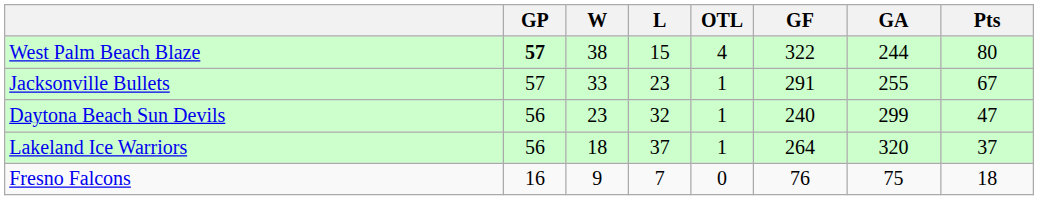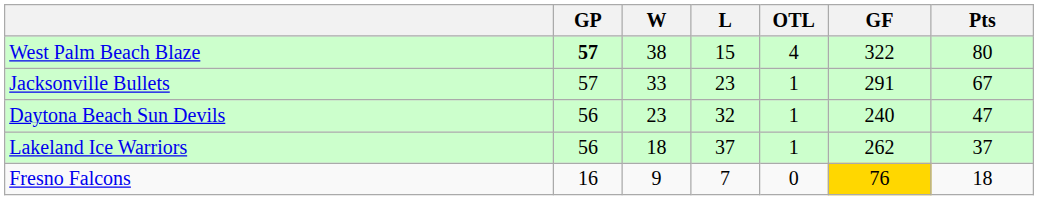 <table class="wikitable">
 <tr>
 <th width="40%"></th>
 <th width="5%">GP</th>
 <th width="5%">W</th>
 <th width="5%">L</th>
 <th width="5%">OTL</th>
 <th width="7.5%">GF</th>
-<th width="7.5%">GA</th>
 <th width="7.5%">Pts</th>
 </tr>
 <tr align="center" bgcolor="#CCFFCC">
 <td align="left"><a href='#'>West Palm Beach Blaze</a></td>
 <td><strong>57</strong></td>
 <td>38</td>
 <td>15</td>
 <td>4</td>
 <td>322</td>
-<td>244</td>
 <td>80</td>
 </tr>
 <tr align="center" bgcolor="#CCFFCC">
 <td align="left"><a href='#'>Jacksonville Bullets</a></td>
 <td>57</td>
 <td>33</td>
 <td>23</td>
 <td>1</td>
 <td>291</td>
-<td>255</td>
 <td>67</td>
 </tr>
 <tr align="center" bgcolor="#CCFFCC">
 <td align="left"><a href='#'>Daytona Beach Sun Devils</a></td>
 <td>56</td>
 <td>23</td>
 <td>32</td>
 <td>1</td>
 <td>240</td>
-<td>299</td>
 <td>47</td>
 </tr>
 <tr align="center" bgcolor="#CCFFCC">
 <td align="left"><a href='#'>Lakeland Ice Warriors</a></td>
 <td>56</td>
 <td>18</td>
 <td>37</td>
 <td>1</td>
-<td>264</td>
-<td>320</td>
+<td>262</td>
 <td>37</td>
 </tr>
 <tr align="center">
 <td align="left"><a href='#'>Fresno Falcons</a></td>
 <td>16</td>
 <td>9</td>
 <td>7</td>
 <td>0</td>
-<td>76</td>
-<td>75</td>
+<td style="background: gold;">76</td>
 <td>18</td>
 </tr>
 </table>
